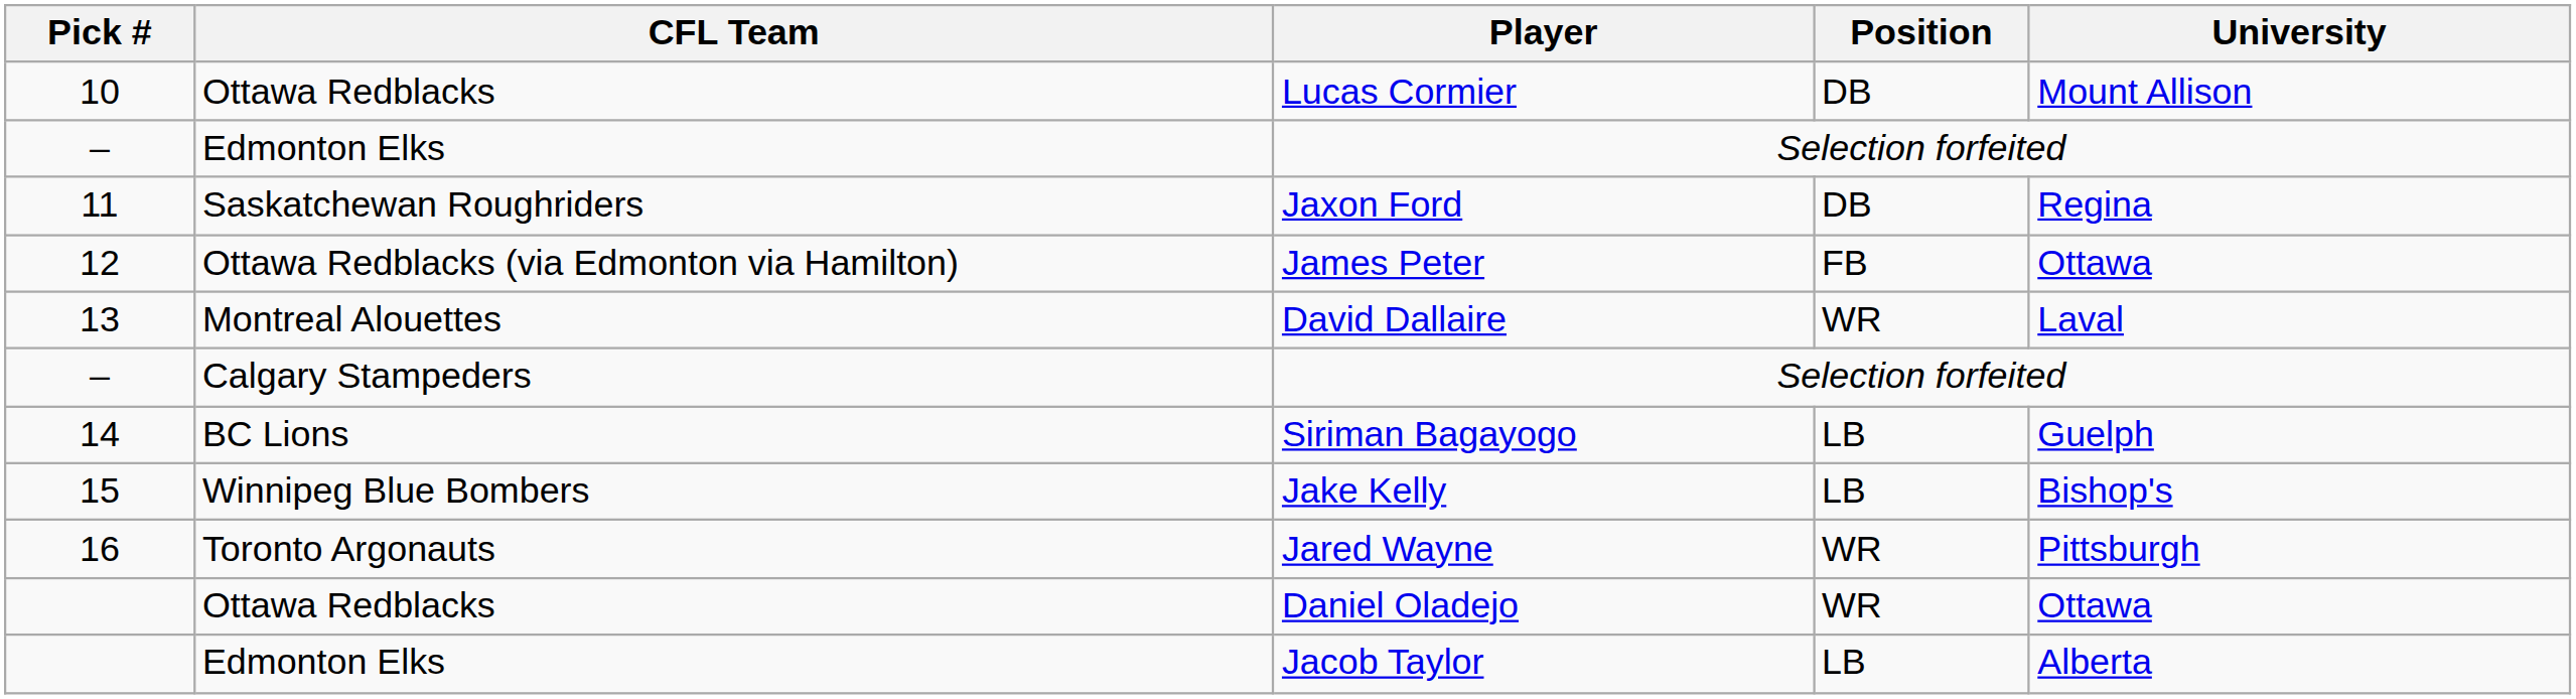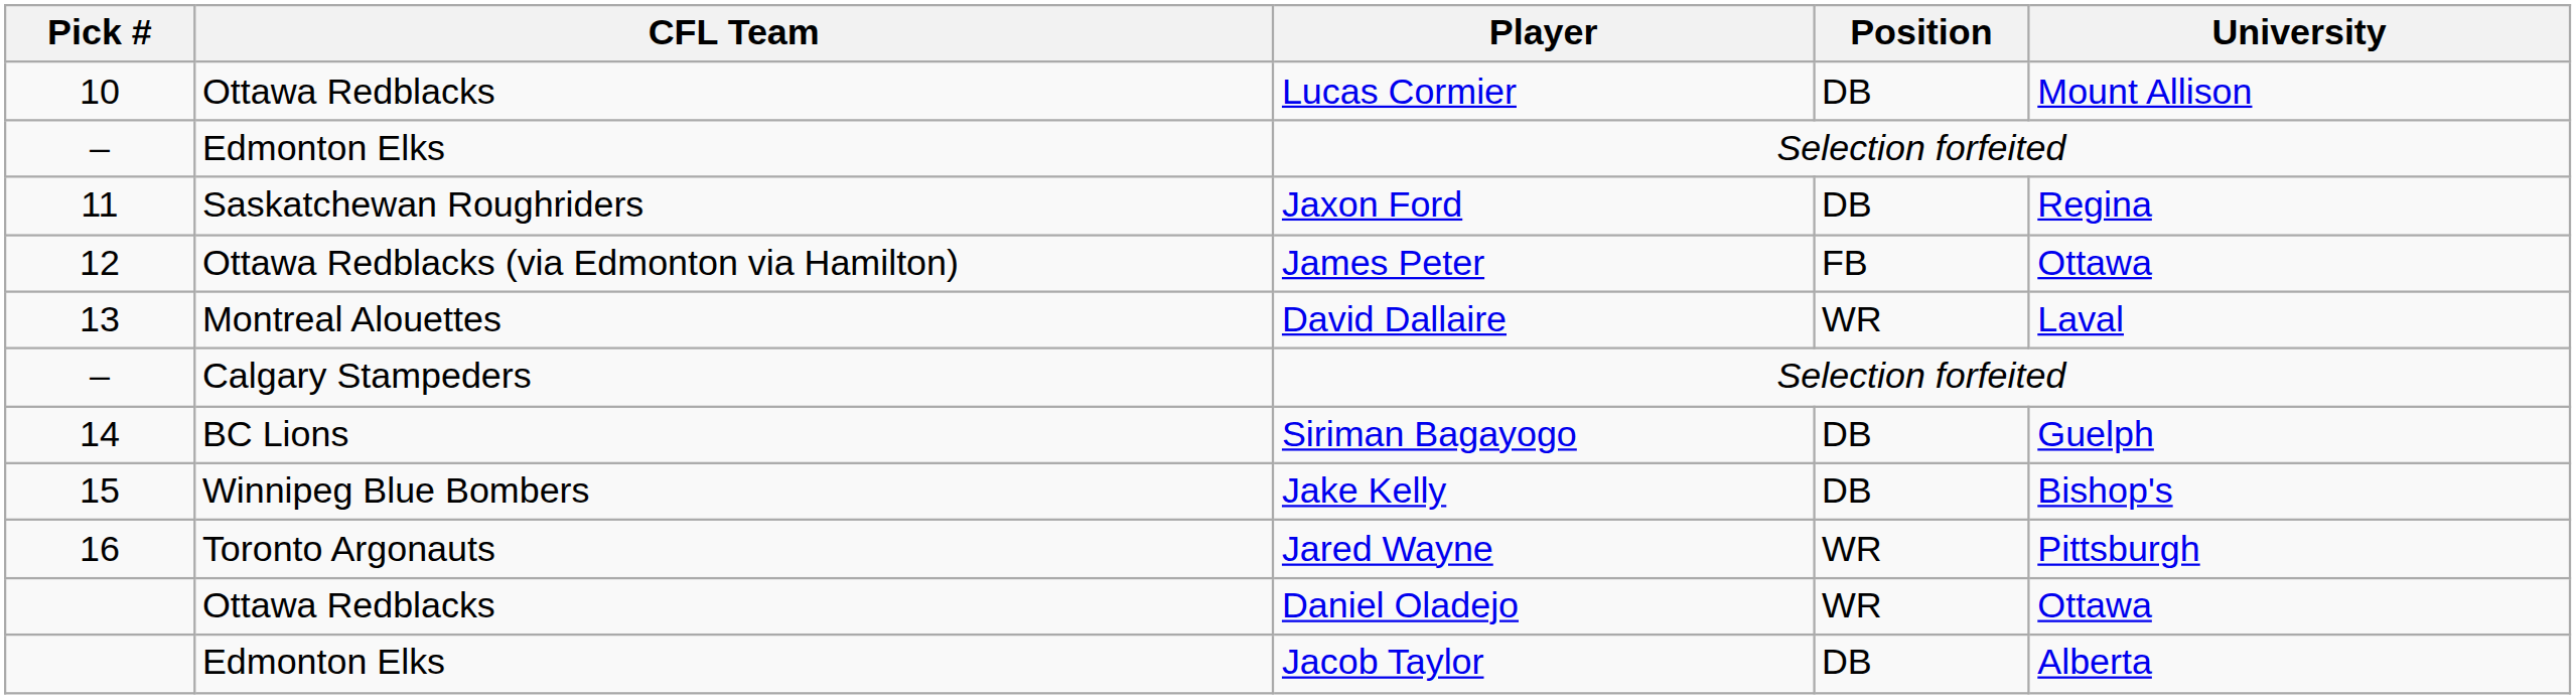 <table class="wikitable" style="width: 90%">
 <tr>
 <th width=7%>Pick #</th>
 <th width=40%>CFL Team</th>
 <th width=20%>Player</th>
 <th width=8%>Position</th>
 <th width=20%>University</th>
 </tr>
 <tr>
 <td align=center>10</td>
 <td>Ottawa Redblacks</td>
 <td><a href='#'>Lucas Cormier</a></td>
 <td>DB</td>
 <td><a href='#'>Mount Allison</a></td>
 </tr>
 <tr>
 <td align=center>–</td>
 <td>Edmonton Elks</td>
 <td colspan="3" style="text-align:center;"><em>Selection forfeited</em></td>
 </tr>
 <tr>
 <td align=center>11</td>
 <td>Saskatchewan Roughriders</td>
 <td><a href='#'>Jaxon Ford</a></td>
 <td>DB</td>
 <td><a href='#'>Regina</a></td>
 </tr>
 <tr>
 <td align=center>12</td>
 <td>Ottawa Redblacks (via Edmonton via Hamilton)</td>
 <td><a href='#'>James Peter</a></td>
 <td>FB</td>
 <td><a href='#'>Ottawa</a></td>
 </tr>
 <tr>
 <td align=center>13</td>
 <td>Montreal Alouettes</td>
 <td><a href='#'>David Dallaire</a></td>
 <td>WR</td>
 <td><a href='#'>Laval</a></td>
 </tr>
 <tr>
 <td align=center>–</td>
 <td>Calgary Stampeders</td>
 <td colspan="3" style="text-align:center;"><em>Selection forfeited</em></td>
 </tr>
 <tr>
 <td align=center>14</td>
 <td>BC Lions</td>
 <td><a href='#'>Siriman Bagayogo</a></td>
-<td>LB</td>
+<td>DB</td>
 <td><a href='#'>Guelph</a></td>
 </tr>
 <tr>
 <td align=center>15</td>
 <td>Winnipeg Blue Bombers</td>
 <td><a href='#'>Jake Kelly</a></td>
-<td>LB</td>
+<td>DB</td>
 <td><a href='#'>Bishop's</a></td>
 </tr>
 <tr>
 <td align=center>16</td>
 <td>Toronto Argonauts</td>
 <td><a href='#'>Jared Wayne</a></td>
 <td>WR</td>
 <td><a href='#'>Pittsburgh</a></td>
 </tr>
 <tr>
 <td align=center></td>
 <td>Ottawa Redblacks</td>
 <td><a href='#'>Daniel Oladejo</a></td>
 <td>WR</td>
 <td><a href='#'>Ottawa</a></td>
 </tr>
 <tr>
 <td align=center></td>
 <td>Edmonton Elks</td>
 <td><a href='#'>Jacob Taylor</a></td>
-<td>LB</td>
+<td>DB</td>
 <td><a href='#'>Alberta</a></td>
 </tr>
 </table>
